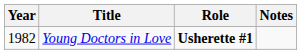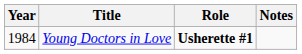 <table class="wikitable">
 <tr>
 <th>Year</th>
 <th>Title</th>
 <th>Role</th>
 <th>Notes</th>
 </tr>
 <tr>
-<td>1982</td>
+<td>1984</td>
 <td><em><a href='#'>Young Doctors in Love</a></em></td>
 <td><strong>Usherette #1</strong></td>
 <td></td>
 </tr>
 </table>
